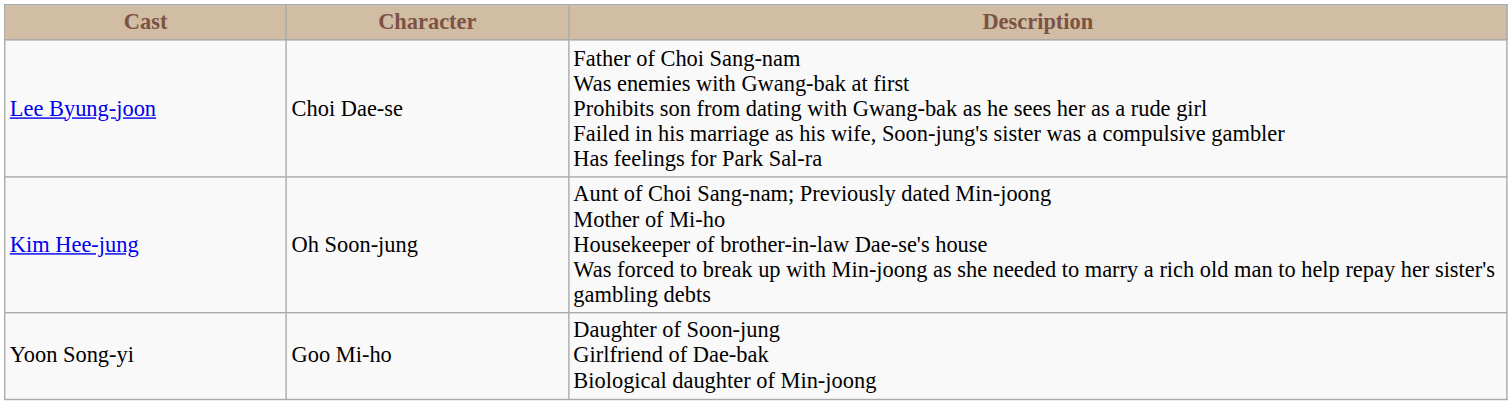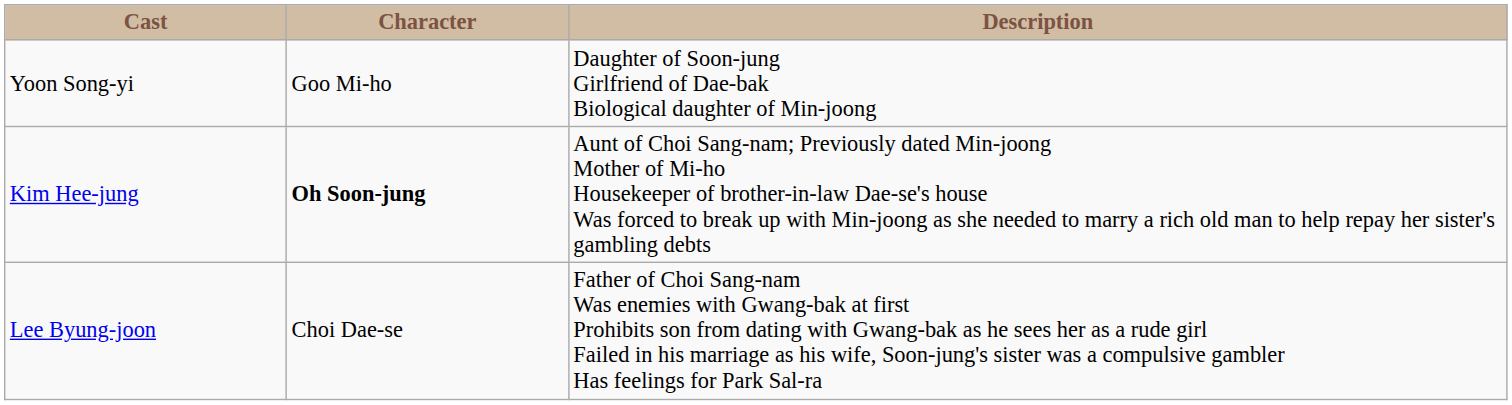 <table class="wikitable" width="85%">
 <tr style="background:#d1bca4; color:#7c5343" align=center>
 <td style="width:12%"><strong>Cast</strong></td>
 <td style="width:12%"><strong>Character</strong></td>
 <td style="width:40%"><strong>Description </strong></td>
 </tr>
 <tr>
+<td>Yoon Song-yi</td>
+<td>Goo Mi-ho</td>
+<td>Daughter of Soon-jung <br> Girlfriend of Dae-bak <br> Biological daughter of Min-joong</td>
+</tr>
+<tr>
+<td><a href='#'>Kim Hee-jung</a></td>
+<td><strong>Oh Soon-jung</strong></td>
+<td>Aunt of Choi Sang-nam; Previously dated Min-joong <br> Mother of Mi-ho <br> Housekeeper of brother-in-law Dae-se's house <br> Was forced to break up with Min-joong as she needed to marry a rich old man to help repay her sister's gambling debts</td>
+</tr>
+<tr>
 <td><a href='#'>Lee Byung-joon</a></td>
 <td>Choi Dae-se</td>
 <td>Father of Choi Sang-nam <br> Was enemies with Gwang-bak at first <br> Prohibits son from dating with Gwang-bak as he sees her as a rude girl <br> Failed in his marriage as his wife, Soon-jung's sister was a compulsive gambler <br> Has feelings for Park Sal-ra</td>
 </tr>
-<tr>
-<td><a href='#'>Kim Hee-jung</a></td>
-<td>Oh Soon-jung</td>
-<td>Aunt of Choi Sang-nam; Previously dated Min-joong <br> Mother of Mi-ho <br> Housekeeper of brother-in-law Dae-se's house <br> Was forced to break up with Min-joong as she needed to marry a rich old man to help repay her sister's gambling debts</td>
-</tr>
-<tr>
-<td>Yoon Song-yi</td>
-<td>Goo Mi-ho</td>
-<td>Daughter of Soon-jung <br> Girlfriend of Dae-bak <br> Biological daughter of Min-joong</td>
-</tr>
 </table>
